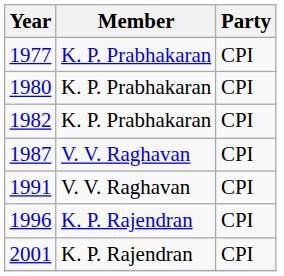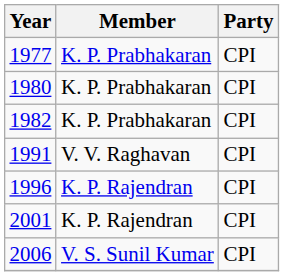 <table class="wikitable sortable">
 <tr>
 <th>Year</th>
 <th>Member</th>
 <th>Party</th>
 </tr>
 <tr>
 <td><a href='#'>1977</a></td>
 <td><a href='#'>K. P. Prabhakaran</a></td>
 <td>CPI</td>
 </tr>
 <tr>
 <td><a href='#'>1980</a></td>
 <td>K. P. Prabhakaran</td>
 <td>CPI</td>
 </tr>
 <tr>
 <td><a href='#'>1982</a></td>
 <td>K. P. Prabhakaran</td>
 <td>CPI</td>
 </tr>
 <tr>
-<td><a href='#'>1987</a></td>
-<td><a href='#'>V. V. Raghavan</a></td>
-<td>CPI</td>
-</tr>
-<tr>
 <td><a href='#'>1991</a></td>
 <td>V. V. Raghavan</td>
 <td>CPI</td>
 </tr>
 <tr>
 <td><a href='#'>1996</a></td>
 <td><a href='#'>K. P. Rajendran</a></td>
 <td>CPI</td>
 </tr>
 <tr>
 <td><a href='#'>2001</a></td>
 <td>K. P. Rajendran</td>
 <td>CPI</td>
 </tr>
 <tr>
+<td><a href='#'>2006</a></td>
+<td><a href='#'>V. S. Sunil Kumar</a></td>
+<td>CPI</td>
+</tr>
+<tr>
 </tr>
 </table>
